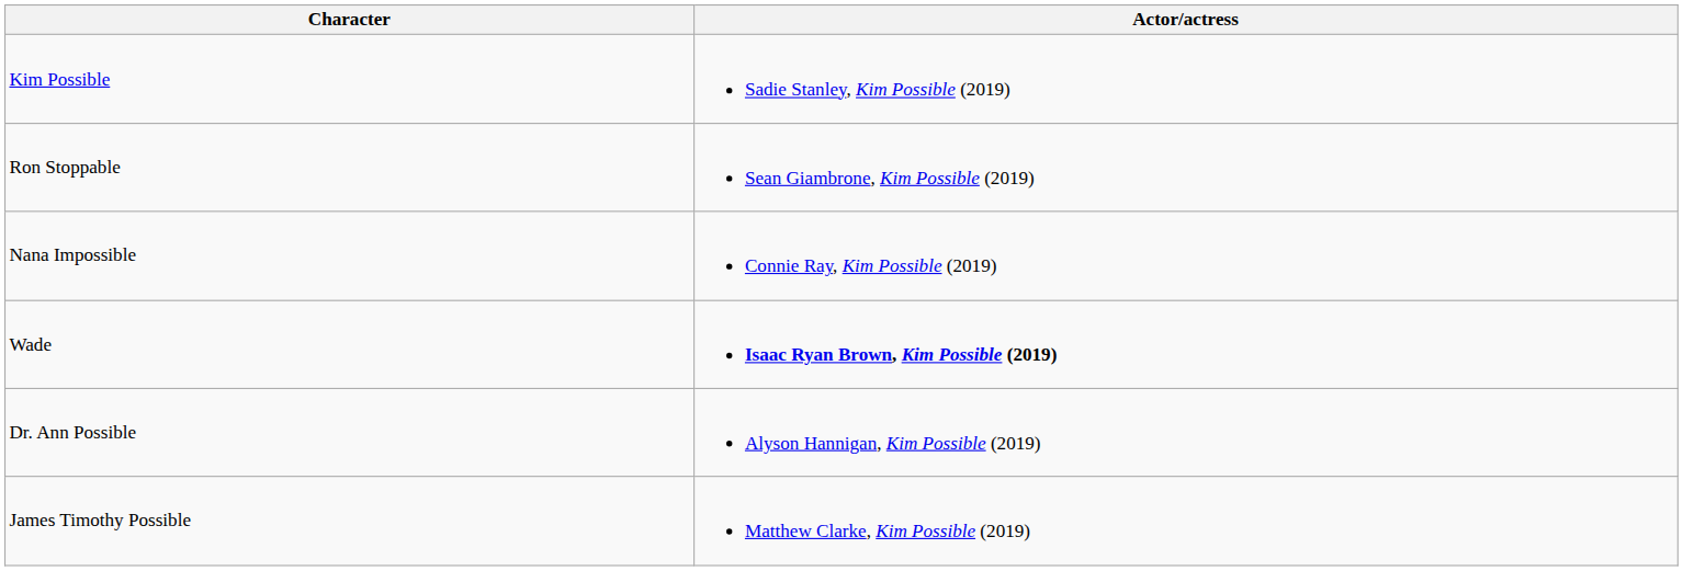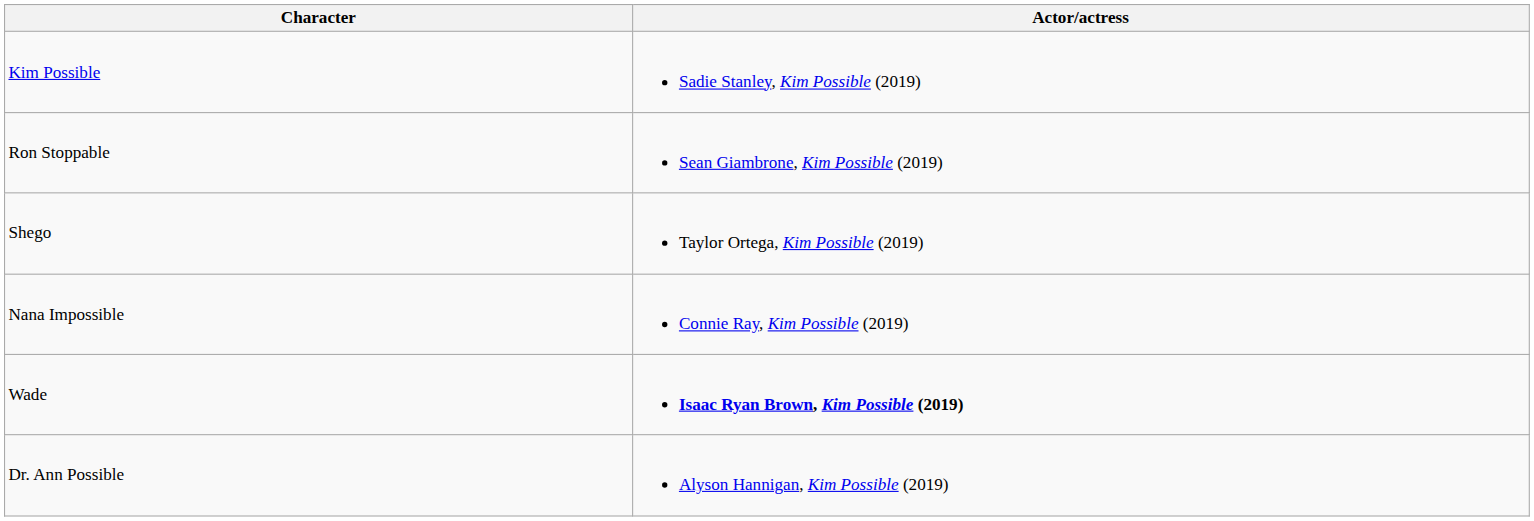 <table class="wikitable" style="width:90%;">
 <tr>
 <th style="width:35%;">Character</th>
 <th style="width:50%;">Actor/actress</th>
 </tr>
 <tr>
 <td><a href='#'>Kim Possible</a></td>
 <td><br><ul><li><a href='#'>Sadie Stanley</a>, <a href='#'><em>Kim Possible</em></a> (2019)</li></ul></td>
 </tr>
 <tr>
 <td>Ron Stoppable</td>
 <td><br><ul><li><a href='#'>Sean Giambrone</a>, <a href='#'><em>Kim Possible</em></a> (2019)</li></ul></td>
 </tr>
 <tr>
+<td>Shego</td>
+<td><br><ul><li>Taylor Ortega, <a href='#'><em>Kim Possible</em></a> (2019)</li></ul></td>
+</tr>
+<tr>
 <td>Nana Impossible</td>
 <td><br><ul><li><a href='#'>Connie Ray</a>, <a href='#'><em>Kim Possible</em></a> (2019)</li></ul></td>
 </tr>
 <tr>
 <td>Wade</td>
 <td><strong><br><ul><li><a href='#'>Isaac Ryan Brown</a>, <a href='#'><em>Kim Possible</em></a> (2019)</li></ul></strong></td>
 </tr>
 <tr |}>
 <td>Dr. Ann Possible</td>
 <td><br><ul><li><a href='#'>Alyson Hannigan</a>, <a href='#'><em>Kim Possible</em></a> (2019)</li></ul></td>
 </tr>
-<tr>
-<td>James Timothy Possible</td>
-<td><br><ul><li><a href='#'>Matthew Clarke</a>, <a href='#'><em>Kim Possible</em></a> (2019)</li></ul></td>
-</tr>
 </table>
